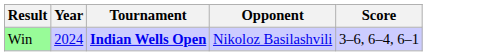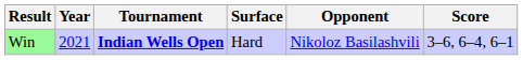 <table class="sortable wikitable">
 <tr>
 <th>Result</th>
 <th>Year</th>
 <th>Tournament</th>
+<th>Surface</th>
 <th>Opponent</th>
 <th>Score</th>
 </tr>
 <tr bgcolor=ccccff>
 <td bgcolor=98FB98>Win</td>
-<td><a href='#'>2024</a></td>
+<td><a href='#'>2021</a></td>
 <td><strong><a href='#'>Indian Wells Open</a></strong></td>
+<td>Hard</td>
 <td> <a href='#'>Nikoloz Basilashvili</a></td>
 <td>3–6, 6–4, 6–1</td>
 </tr>
 </table>
